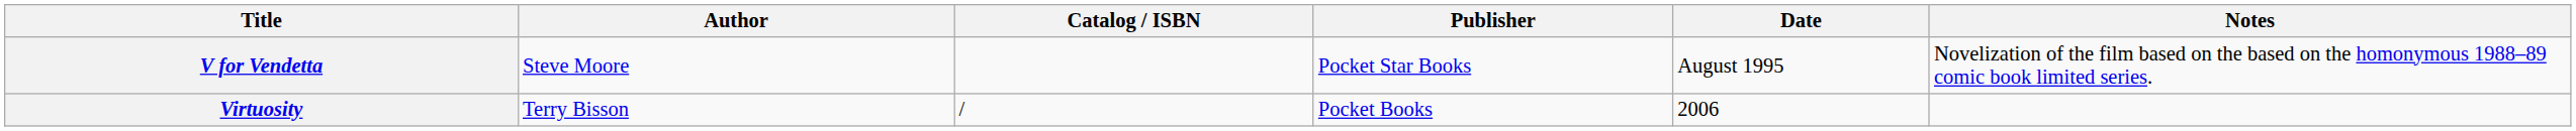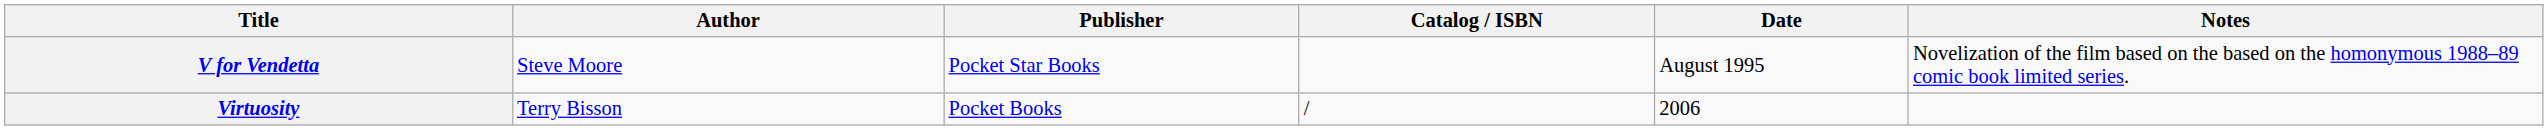 <table class="wikitable sortable" style="width:100%;">
 <tr>
 <th width=20%>Title</th>
 <th width=17%>Author</th>
+<th width=14%>Publisher</th>
 <th width=14%>Catalog / ISBN</th>
-<th width=14%>Publisher</th>
 <th width=10%>Date</th>
 <th width=25%>Notes</th>
 </tr>
 <tr>
 <th><em><a href='#'>V for Vendetta</a></em></th>
 <td><a href='#'>Steve Moore</a></td>
+<td><a href='#'>Pocket Star Books</a></td>
 <td></td>
-<td><a href='#'>Pocket Star Books</a></td>
 <td>August 1995</td>
 <td>Novelization of the film based on the based on the <a href='#'>homonymous 1988–89 comic book limited series</a>.</td>
 </tr>
 <tr>
 <th><em><a href='#'>Virtuosity</a></em></th>
 <td><a href='#'>Terry Bisson</a></td>
+<td><a href='#'>Pocket Books</a></td>
 <td> / </td>
-<td><a href='#'>Pocket Books</a></td>
 <td>2006</td>
 <td></td>
 </tr>
 </table>
